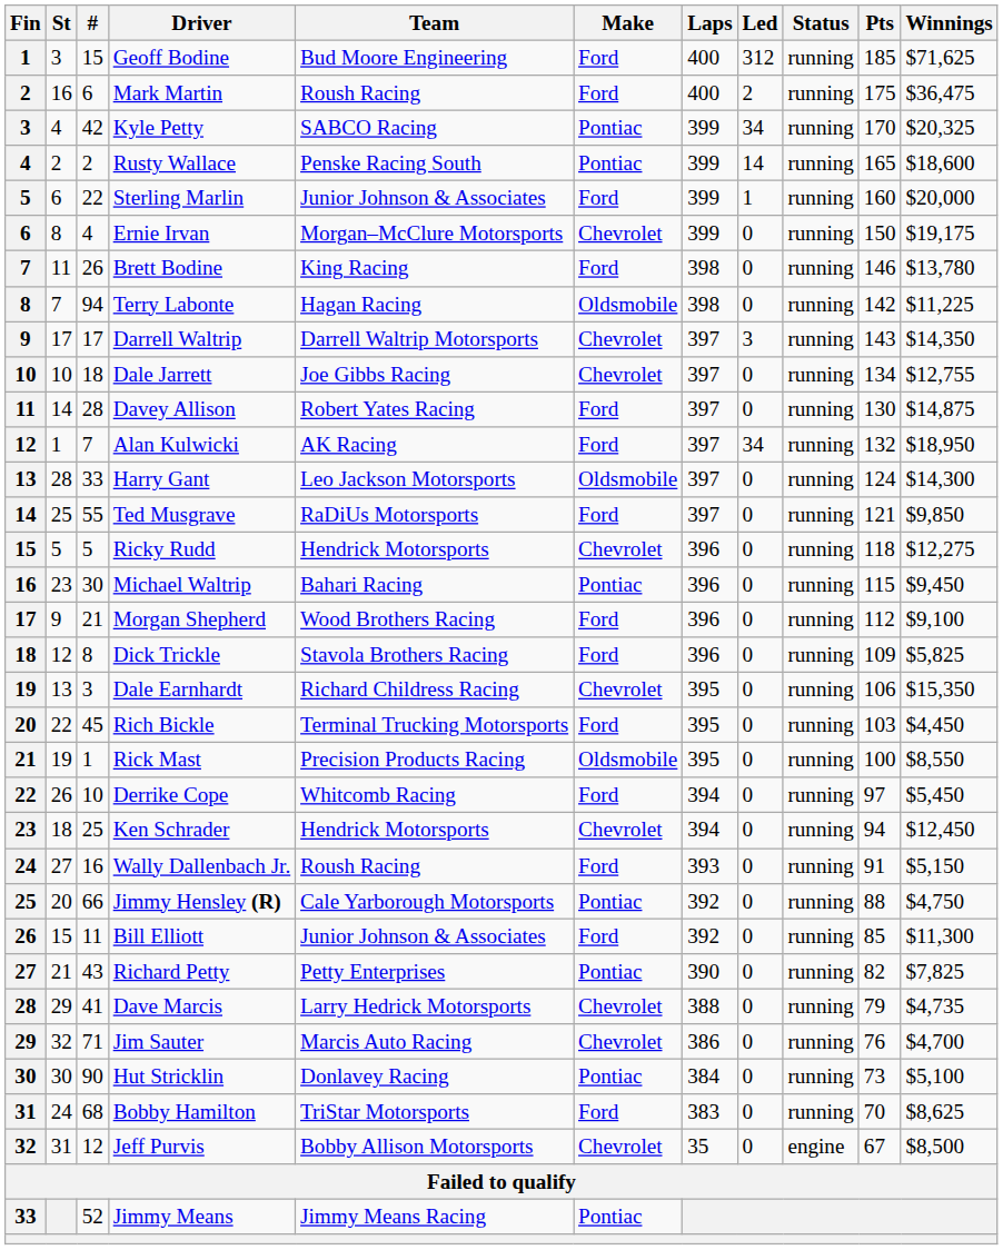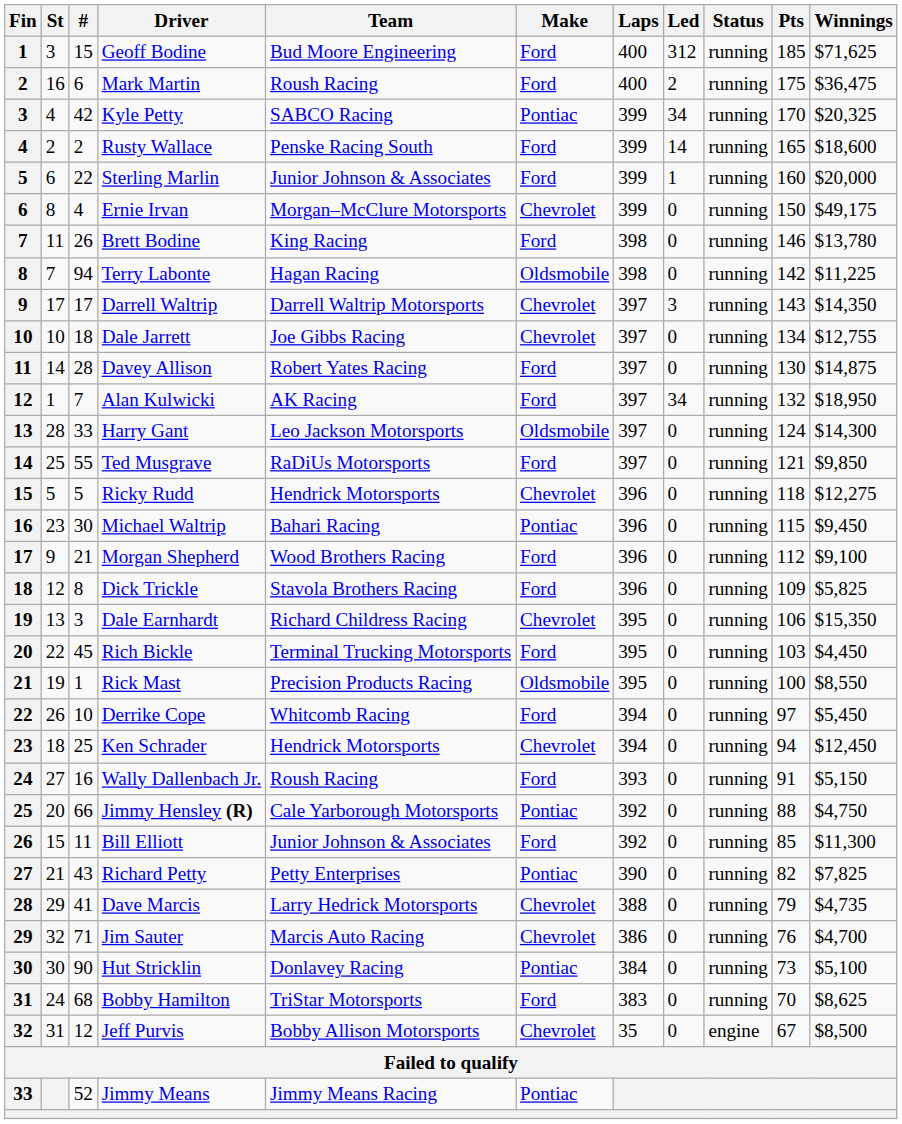 <table class="wikitable" style="font-size:95%">
 <tr>
 <th>Fin</th>
 <th>St</th>
 <th>#</th>
 <th>Driver</th>
 <th>Team</th>
 <th>Make</th>
 <th>Laps</th>
 <th>Led</th>
 <th>Status</th>
 <th>Pts</th>
 <th>Winnings</th>
 </tr>
 <tr>
 <th>1</th>
 <td>3</td>
 <td>15</td>
 <td><a href='#'>Geoff Bodine</a></td>
 <td><a href='#'>Bud Moore Engineering</a></td>
 <td><a href='#'>Ford</a></td>
 <td>400</td>
 <td>312</td>
 <td>running</td>
 <td>185</td>
 <td>$71,625</td>
 </tr>
 <tr>
 <th>2</th>
 <td>16</td>
 <td>6</td>
 <td><a href='#'>Mark Martin</a></td>
 <td><a href='#'>Roush Racing</a></td>
 <td><a href='#'>Ford</a></td>
 <td>400</td>
 <td>2</td>
 <td>running</td>
 <td>175</td>
 <td>$36,475</td>
 </tr>
 <tr>
 <th>3</th>
 <td>4</td>
 <td>42</td>
 <td><a href='#'>Kyle Petty</a></td>
 <td><a href='#'>SABCO Racing</a></td>
 <td><a href='#'>Pontiac</a></td>
 <td>399</td>
 <td>34</td>
 <td>running</td>
 <td>170</td>
 <td>$20,325</td>
 </tr>
 <tr>
 <th>4</th>
 <td>2</td>
 <td>2</td>
 <td><a href='#'>Rusty Wallace</a></td>
 <td><a href='#'>Penske Racing South</a></td>
-<td><a href='#'>Pontiac</a></td>
+<td><a href='#'>Ford</a></td>
 <td>399</td>
 <td>14</td>
 <td>running</td>
 <td>165</td>
 <td>$18,600</td>
 </tr>
 <tr>
 <th>5</th>
 <td>6</td>
 <td>22</td>
 <td><a href='#'>Sterling Marlin</a></td>
 <td><a href='#'>Junior Johnson & Associates</a></td>
 <td><a href='#'>Ford</a></td>
 <td>399</td>
 <td>1</td>
 <td>running</td>
 <td>160</td>
 <td>$20,000</td>
 </tr>
 <tr>
 <th>6</th>
 <td>8</td>
 <td>4</td>
 <td><a href='#'>Ernie Irvan</a></td>
 <td><a href='#'>Morgan–McClure Motorsports</a></td>
 <td><a href='#'>Chevrolet</a></td>
 <td>399</td>
 <td>0</td>
 <td>running</td>
 <td>150</td>
-<td>$19,175</td>
+<td>$49,175</td>
 </tr>
 <tr>
 <th>7</th>
 <td>11</td>
 <td>26</td>
 <td><a href='#'>Brett Bodine</a></td>
 <td><a href='#'>King Racing</a></td>
 <td><a href='#'>Ford</a></td>
 <td>398</td>
 <td>0</td>
 <td>running</td>
 <td>146</td>
 <td>$13,780</td>
 </tr>
 <tr>
 <th>8</th>
 <td>7</td>
 <td>94</td>
 <td><a href='#'>Terry Labonte</a></td>
 <td><a href='#'>Hagan Racing</a></td>
 <td><a href='#'>Oldsmobile</a></td>
 <td>398</td>
 <td>0</td>
 <td>running</td>
 <td>142</td>
 <td>$11,225</td>
 </tr>
 <tr>
 <th>9</th>
 <td>17</td>
 <td>17</td>
 <td><a href='#'>Darrell Waltrip</a></td>
 <td><a href='#'>Darrell Waltrip Motorsports</a></td>
 <td><a href='#'>Chevrolet</a></td>
 <td>397</td>
 <td>3</td>
 <td>running</td>
 <td>143</td>
 <td>$14,350</td>
 </tr>
 <tr>
 <th>10</th>
 <td>10</td>
 <td>18</td>
 <td><a href='#'>Dale Jarrett</a></td>
 <td><a href='#'>Joe Gibbs Racing</a></td>
 <td><a href='#'>Chevrolet</a></td>
 <td>397</td>
 <td>0</td>
 <td>running</td>
 <td>134</td>
 <td>$12,755</td>
 </tr>
 <tr>
 <th>11</th>
 <td>14</td>
 <td>28</td>
 <td><a href='#'>Davey Allison</a></td>
 <td><a href='#'>Robert Yates Racing</a></td>
 <td><a href='#'>Ford</a></td>
 <td>397</td>
 <td>0</td>
 <td>running</td>
 <td>130</td>
 <td>$14,875</td>
 </tr>
 <tr>
 <th>12</th>
 <td>1</td>
 <td>7</td>
 <td><a href='#'>Alan Kulwicki</a></td>
 <td><a href='#'>AK Racing</a></td>
 <td><a href='#'>Ford</a></td>
 <td>397</td>
 <td>34</td>
 <td>running</td>
 <td>132</td>
 <td>$18,950</td>
 </tr>
 <tr>
 <th>13</th>
 <td>28</td>
 <td>33</td>
 <td><a href='#'>Harry Gant</a></td>
 <td><a href='#'>Leo Jackson Motorsports</a></td>
 <td><a href='#'>Oldsmobile</a></td>
 <td>397</td>
 <td>0</td>
 <td>running</td>
 <td>124</td>
 <td>$14,300</td>
 </tr>
 <tr>
 <th>14</th>
 <td>25</td>
 <td>55</td>
 <td><a href='#'>Ted Musgrave</a></td>
 <td><a href='#'>RaDiUs Motorsports</a></td>
 <td><a href='#'>Ford</a></td>
 <td>397</td>
 <td>0</td>
 <td>running</td>
 <td>121</td>
 <td>$9,850</td>
 </tr>
 <tr>
 <th>15</th>
 <td>5</td>
 <td>5</td>
 <td><a href='#'>Ricky Rudd</a></td>
 <td><a href='#'>Hendrick Motorsports</a></td>
 <td><a href='#'>Chevrolet</a></td>
 <td>396</td>
 <td>0</td>
 <td>running</td>
 <td>118</td>
 <td>$12,275</td>
 </tr>
 <tr>
 <th>16</th>
 <td>23</td>
 <td>30</td>
 <td><a href='#'>Michael Waltrip</a></td>
 <td><a href='#'>Bahari Racing</a></td>
 <td><a href='#'>Pontiac</a></td>
 <td>396</td>
 <td>0</td>
 <td>running</td>
 <td>115</td>
 <td>$9,450</td>
 </tr>
 <tr>
 <th>17</th>
 <td>9</td>
 <td>21</td>
 <td><a href='#'>Morgan Shepherd</a></td>
 <td><a href='#'>Wood Brothers Racing</a></td>
 <td><a href='#'>Ford</a></td>
 <td>396</td>
 <td>0</td>
 <td>running</td>
 <td>112</td>
 <td>$9,100</td>
 </tr>
 <tr>
 <th>18</th>
 <td>12</td>
 <td>8</td>
 <td><a href='#'>Dick Trickle</a></td>
 <td><a href='#'>Stavola Brothers Racing</a></td>
 <td><a href='#'>Ford</a></td>
 <td>396</td>
 <td>0</td>
 <td>running</td>
 <td>109</td>
 <td>$5,825</td>
 </tr>
 <tr>
 <th>19</th>
 <td>13</td>
 <td>3</td>
 <td><a href='#'>Dale Earnhardt</a></td>
 <td><a href='#'>Richard Childress Racing</a></td>
 <td><a href='#'>Chevrolet</a></td>
 <td>395</td>
 <td>0</td>
 <td>running</td>
 <td>106</td>
 <td>$15,350</td>
 </tr>
 <tr>
 <th>20</th>
 <td>22</td>
 <td>45</td>
 <td><a href='#'>Rich Bickle</a></td>
 <td><a href='#'>Terminal Trucking Motorsports</a></td>
 <td><a href='#'>Ford</a></td>
 <td>395</td>
 <td>0</td>
 <td>running</td>
 <td>103</td>
 <td>$4,450</td>
 </tr>
 <tr>
 <th>21</th>
 <td>19</td>
 <td>1</td>
 <td><a href='#'>Rick Mast</a></td>
 <td><a href='#'>Precision Products Racing</a></td>
 <td><a href='#'>Oldsmobile</a></td>
 <td>395</td>
 <td>0</td>
 <td>running</td>
 <td>100</td>
 <td>$8,550</td>
 </tr>
 <tr>
 <th>22</th>
 <td>26</td>
 <td>10</td>
 <td><a href='#'>Derrike Cope</a></td>
 <td><a href='#'>Whitcomb Racing</a></td>
 <td><a href='#'>Ford</a></td>
 <td>394</td>
 <td>0</td>
 <td>running</td>
 <td>97</td>
 <td>$5,450</td>
 </tr>
 <tr>
 <th>23</th>
 <td>18</td>
 <td>25</td>
 <td><a href='#'>Ken Schrader</a></td>
 <td><a href='#'>Hendrick Motorsports</a></td>
 <td><a href='#'>Chevrolet</a></td>
 <td>394</td>
 <td>0</td>
 <td>running</td>
 <td>94</td>
 <td>$12,450</td>
 </tr>
 <tr>
 <th>24</th>
 <td>27</td>
 <td>16</td>
 <td><a href='#'>Wally Dallenbach Jr.</a></td>
 <td><a href='#'>Roush Racing</a></td>
 <td><a href='#'>Ford</a></td>
 <td>393</td>
 <td>0</td>
 <td>running</td>
 <td>91</td>
 <td>$5,150</td>
 </tr>
 <tr>
 <th>25</th>
 <td>20</td>
 <td>66</td>
 <td><a href='#'>Jimmy Hensley</a> <strong>(R)</strong></td>
 <td><a href='#'>Cale Yarborough Motorsports</a></td>
 <td><a href='#'>Pontiac</a></td>
 <td>392</td>
 <td>0</td>
 <td>running</td>
 <td>88</td>
 <td>$4,750</td>
 </tr>
 <tr>
 <th>26</th>
 <td>15</td>
 <td>11</td>
 <td><a href='#'>Bill Elliott</a></td>
 <td><a href='#'>Junior Johnson & Associates</a></td>
 <td><a href='#'>Ford</a></td>
 <td>392</td>
 <td>0</td>
 <td>running</td>
 <td>85</td>
 <td>$11,300</td>
 </tr>
 <tr>
 <th>27</th>
 <td>21</td>
 <td>43</td>
 <td><a href='#'>Richard Petty</a></td>
 <td><a href='#'>Petty Enterprises</a></td>
 <td><a href='#'>Pontiac</a></td>
 <td>390</td>
 <td>0</td>
 <td>running</td>
 <td>82</td>
 <td>$7,825</td>
 </tr>
 <tr>
 <th>28</th>
 <td>29</td>
 <td>41</td>
 <td><a href='#'>Dave Marcis</a></td>
 <td><a href='#'>Larry Hedrick Motorsports</a></td>
 <td><a href='#'>Chevrolet</a></td>
 <td>388</td>
 <td>0</td>
 <td>running</td>
 <td>79</td>
 <td>$4,735</td>
 </tr>
 <tr>
 <th>29</th>
 <td>32</td>
 <td>71</td>
 <td><a href='#'>Jim Sauter</a></td>
 <td><a href='#'>Marcis Auto Racing</a></td>
 <td><a href='#'>Chevrolet</a></td>
 <td>386</td>
 <td>0</td>
 <td>running</td>
 <td>76</td>
 <td>$4,700</td>
 </tr>
 <tr>
 <th>30</th>
 <td>30</td>
 <td>90</td>
 <td><a href='#'>Hut Stricklin</a></td>
 <td><a href='#'>Donlavey Racing</a></td>
 <td><a href='#'>Pontiac</a></td>
 <td>384</td>
 <td>0</td>
 <td>running</td>
 <td>73</td>
 <td>$5,100</td>
 </tr>
 <tr>
 <th>31</th>
 <td>24</td>
 <td>68</td>
 <td><a href='#'>Bobby Hamilton</a></td>
 <td><a href='#'>TriStar Motorsports</a></td>
 <td><a href='#'>Ford</a></td>
 <td>383</td>
 <td>0</td>
 <td>running</td>
 <td>70</td>
 <td>$8,625</td>
 </tr>
 <tr>
 <th>32</th>
 <td>31</td>
 <td>12</td>
 <td><a href='#'>Jeff Purvis</a></td>
 <td><a href='#'>Bobby Allison Motorsports</a></td>
 <td><a href='#'>Chevrolet</a></td>
 <td>35</td>
 <td>0</td>
 <td>engine</td>
 <td>67</td>
 <td>$8,500</td>
 </tr>
 <tr>
 <th colspan="11">Failed to qualify</th>
 </tr>
 <tr>
 <th>33</th>
 <th></th>
 <td>52</td>
 <td><a href='#'>Jimmy Means</a></td>
 <td><a href='#'>Jimmy Means Racing</a></td>
 <td><a href='#'>Pontiac</a></td>
 <th colspan="5"></th>
 </tr>
 <tr>
 <th colspan="11"></th>
 </tr>
 </table>
